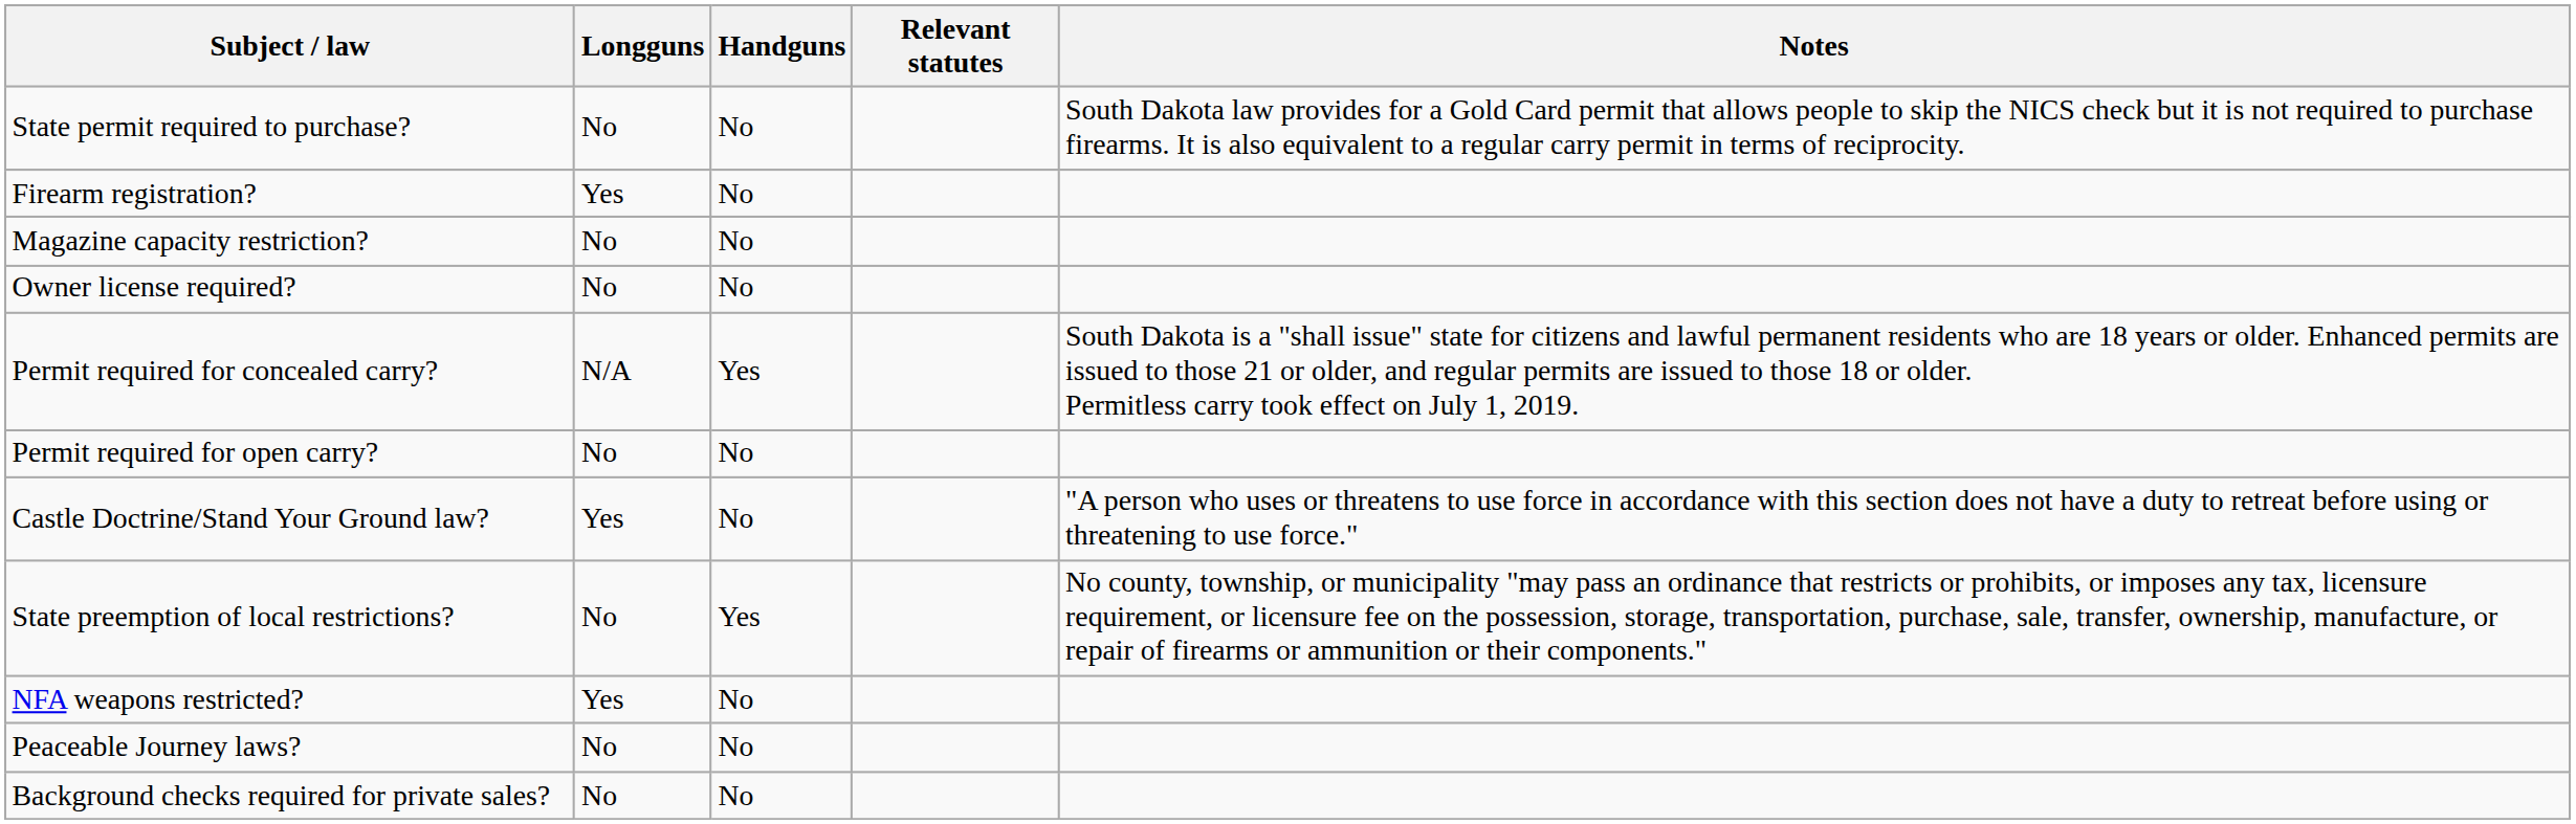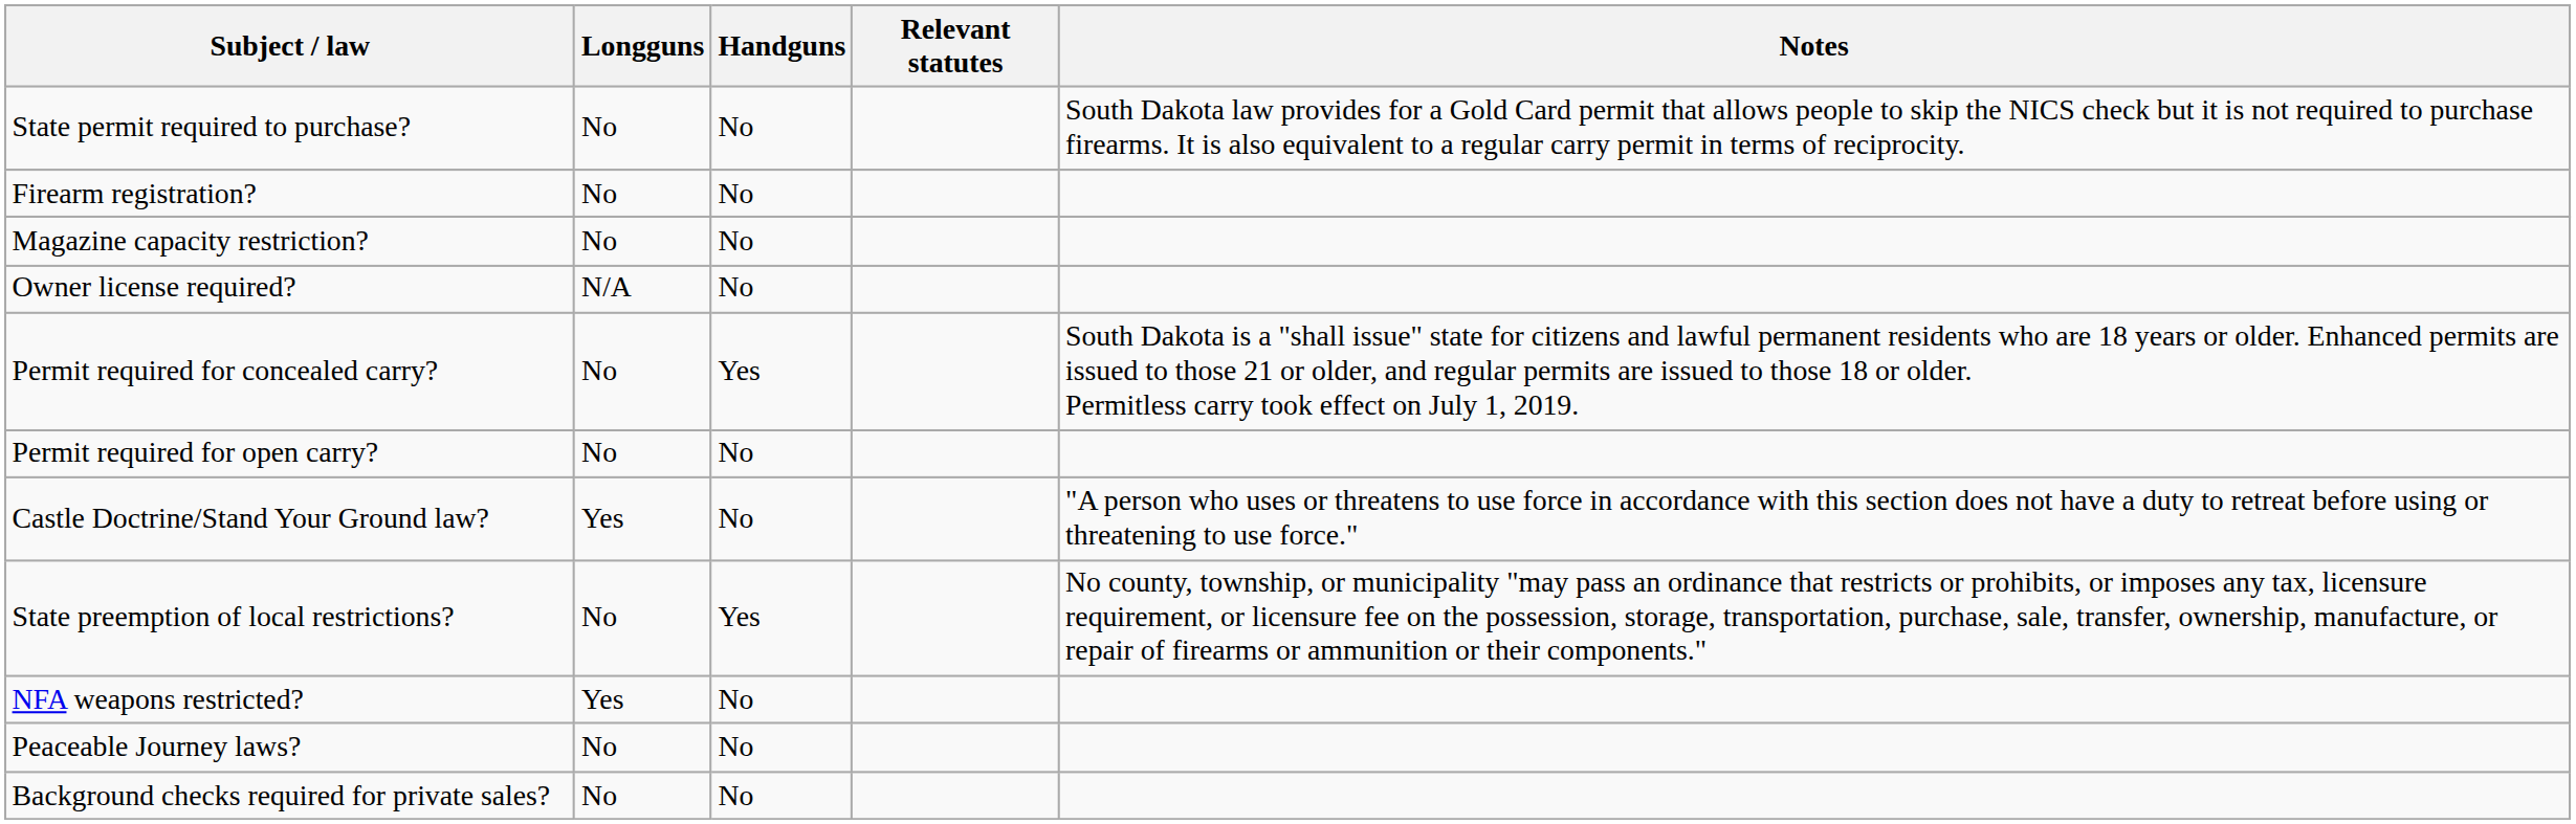 <table class="wikitable" style="font-size:85%; width:95%;">
 <tr>
 <th scope="col" style="width:260px;">Subject / law</th>
 <th scope="col" style="width:50px;">Longguns</th>
 <th scope="col" style="width:50px;">Handguns</th>
 <th scope="col" style="width:90px;">Relevant statutes</th>
 <th>Notes</th>
 </tr>
 <tr>
 <td>State permit required to purchase?</td>
 <td>No</td>
 <td>No</td>
 <td></td>
 <td>South Dakota law provides for a Gold Card permit that allows people to skip the NICS check but it is not required to purchase firearms. It is also equivalent to a regular carry permit in terms of reciprocity.</td>
 </tr>
 <tr>
 <td>Firearm registration?</td>
-<td>Yes</td>
+<td>No</td>
 <td>No</td>
 <td></td>
 <td></td>
 </tr>
 <tr>
 </tr>
 <tr>
 <td>Magazine capacity restriction?</td>
 <td>No</td>
 <td>No</td>
 <td></td>
 <td></td>
 </tr>
 <tr>
 <td>Owner license required?</td>
-<td>No</td>
+<td>N/A</td>
 <td>No</td>
 <td></td>
 <td></td>
 </tr>
 <tr>
 <td>Permit required for concealed carry?</td>
-<td>N/A</td>
+<td>No</td>
 <td>Yes</td>
 <td></td>
 <td>South Dakota is a "shall issue" state for citizens and lawful permanent residents who are 18 years or older. Enhanced permits are issued to those 21 or older, and regular permits are issued to those 18 or older.<br>Permitless carry took effect on July 1, 2019.</td>
 </tr>
 <tr>
 <td>Permit required for open carry?</td>
 <td>No</td>
 <td>No</td>
 <td></td>
 <td></td>
 </tr>
 <tr>
 <td>Castle Doctrine/Stand Your Ground law?</td>
 <td>Yes</td>
 <td>No</td>
 <td></td>
 <td>"A person who uses or threatens to use force in accordance with this section does not have a duty to retreat before using or threatening to use force."</td>
 </tr>
 <tr>
 <td>State preemption of local restrictions?</td>
 <td>No</td>
 <td>Yes</td>
 <td><br><br></td>
 <td>No county, township, or municipality "may pass an ordinance that restricts or prohibits, or imposes any tax, licensure requirement, or licensure fee on the possession, storage, transportation, purchase, sale, transfer, ownership, manufacture, or repair of firearms or ammunition or their components."</td>
 </tr>
 <tr>
 <td><a href='#'>NFA</a> weapons restricted?</td>
 <td>Yes</td>
 <td>No</td>
 <td></td>
 <td></td>
 </tr>
 <tr>
 <td>Peaceable Journey laws?</td>
 <td>No</td>
 <td>No</td>
 <td></td>
 <td></td>
 </tr>
 <tr>
 <td>Background checks required for private sales?</td>
 <td>No</td>
 <td>No</td>
 <td></td>
 <td></td>
 </tr>
 </table>
